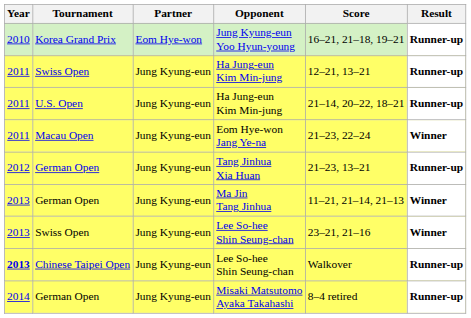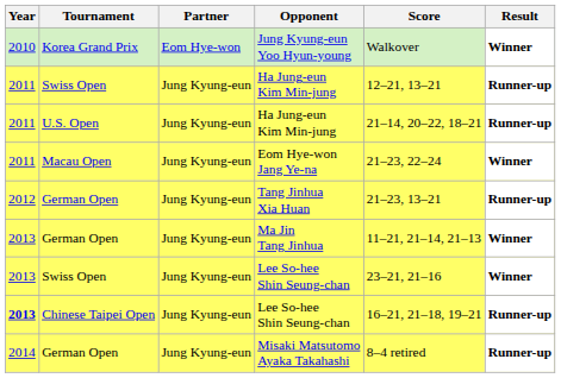 <table class="sortable wikitable" style="font-size: 90%;">
 <tr>
 <th>Year</th>
 <th>Tournament</th>
 <th>Partner</th>
 <th>Opponent</th>
 <th>Score</th>
 <th>Result</th>
 </tr>
 <tr style="background:#D4F1C5">
 <td align="center"><a href='#'>2010</a></td>
 <td align="left"><a href='#'>Korea Grand Prix</a></td>
 <td align="left"> <a href='#'>Eom Hye-won</a></td>
 <td align="left"> <a href='#'>Jung Kyung-eun</a> <br>  <a href='#'>Yoo Hyun-young</a></td>
-<td align="left">16–21, 21–18, 19–21</td>
-<td style="text-align:left; background:white"> <strong>Runner-up</strong></td>
+<td align="left">Walkover</td>
+<td style="text-align:left; background:white"> <strong>Winner</strong></td>
 </tr>
 <tr style="background:#FFFF67">
 <td align="center"><a href='#'>2011</a></td>
 <td align="left"><a href='#'>Swiss Open</a></td>
 <td align="left"> Jung Kyung-eun</td>
 <td align="left"> <a href='#'>Ha Jung-eun</a> <br>  <a href='#'>Kim Min-jung</a></td>
 <td align="left">12–21, 13–21</td>
 <td style="text-align:left; background:white"> <strong>Runner-up</strong></td>
 </tr>
 <tr style="background:#FFFF67">
 <td align="center"><a href='#'>2011</a></td>
 <td align="left"><a href='#'>U.S. Open</a></td>
 <td align="left"> Jung Kyung-eun</td>
 <td align="left"> Ha Jung-eun <br>  Kim Min-jung</td>
 <td align="left">21–14, 20–22, 18–21</td>
 <td style="text-align:left; background:white"> <strong>Runner-up</strong></td>
 </tr>
 <tr style="background:#FFFF67">
 <td align="center"><a href='#'>2011</a></td>
 <td align="left"><a href='#'>Macau Open</a></td>
 <td align="left"> Jung Kyung-eun</td>
 <td align="left"> Eom Hye-won <br>  <a href='#'>Jang Ye-na</a></td>
 <td align="left">21–23, 22–24</td>
 <td style="text-align:left; background:white"> <strong>Winner</strong></td>
 </tr>
 <tr style="background:#FFFF67">
 <td align="center"><a href='#'>2012</a></td>
 <td align="left"><a href='#'>German Open</a></td>
 <td align="left"> Jung Kyung-eun</td>
 <td align="left"> <a href='#'>Tang Jinhua</a> <br>  <a href='#'>Xia Huan</a></td>
 <td align="left">21–23, 13–21</td>
 <td style="text-align:left; background:white"> <strong>Runner-up</strong></td>
 </tr>
 <tr style="background:#FFFF67">
 <td align="center"><a href='#'>2013</a></td>
 <td align="left">German Open</td>
 <td align="left"> Jung Kyung-eun</td>
 <td align="left"> <a href='#'>Ma Jin</a> <br>  <a href='#'>Tang Jinhua</a></td>
 <td align="left">11–21, 21–14, 21–13</td>
 <td style="text-align:left; background:white"> <strong>Winner</strong></td>
 </tr>
 <tr style="background:#FFFF67">
 <td align="center"><a href='#'>2013</a></td>
 <td align="left">Swiss Open</td>
 <td align="left"> Jung Kyung-eun</td>
 <td align="left"> <a href='#'>Lee So-hee</a> <br>  <a href='#'>Shin Seung-chan</a></td>
 <td align="left">23–21, 21–16</td>
 <td style="text-align:left; background:white"> <strong>Winner</strong></td>
 </tr>
 <tr style="background:#FFFF67">
 <td align="center"><strong><a href='#'>2013</a></strong></td>
 <td align="left"><a href='#'>Chinese Taipei Open</a></td>
 <td align="left"> Jung Kyung-eun</td>
 <td align="left"> Lee So-hee <br>  Shin Seung-chan</td>
-<td align="left">Walkover</td>
+<td align="left">16–21, 21–18, 19–21</td>
 <td style="text-align:left; background:white"> <strong>Runner-up</strong></td>
 </tr>
 <tr style="background:#FFFF67">
 <td align="center"><a href='#'>2014</a></td>
 <td align="left">German Open</td>
 <td align="left"> Jung Kyung-eun</td>
 <td align="left"> <a href='#'>Misaki Matsutomo</a> <br>  <a href='#'>Ayaka Takahashi</a></td>
 <td align="left">8–4 retired</td>
 <td style="text-align:left; background:white"> <strong>Runner-up</strong></td>
 </tr>
 </table>
